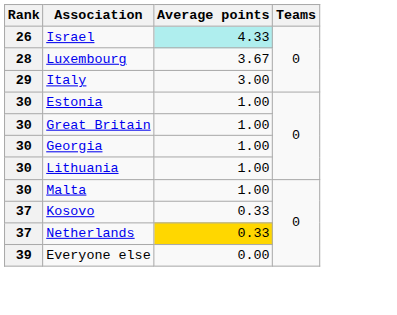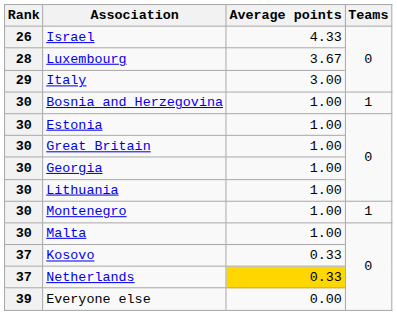 <table class="wikitable">
 <tr>
 <th>Rank</th>
 <th>Association</th>
 <th>Average points</th>
 <th>Teams</th>
 </tr>
 <tr>
 <th>26</th>
 <td> <a href='#'>Israel</a></td>
-<td align=right style="background: paleturquoise;">4.33</td>
+<td align=right>4.33</td>
 <td rowspan="3" align="center">0</td>
 </tr>
 <tr>
 <th>28</th>
 <td> <a href='#'>Luxembourg</a></td>
 <td align=right>3.67</td>
 </tr>
 <tr>
 <th>29</th>
 <td> <a href='#'>Italy</a></td>
 <td align=right>3.00</td>
+</tr>
+<tr>
+<th>30</th>
+<td> <a href='#'>Bosnia and Herzegovina</a></td>
+<td align=right>1.00</td>
+<td align=center rowspan=1>1</td>
 </tr>
 <tr>
 <th>30</th>
 <td> <a href='#'>Estonia</a></td>
 <td align=right>1.00</td>
 <td rowspan="4" align="center">0</td>
 </tr>
 <tr>
 <th>30</th>
 <td> <a href='#'>Great Britain</a></td>
 <td align="right">1.00</td>
 </tr>
 <tr>
 <th>30</th>
 <td> <a href='#'>Georgia</a></td>
 <td align="right">1.00</td>
 </tr>
 <tr>
 <th>30</th>
 <td> <a href='#'>Lithuania</a></td>
 <td align="right">1.00</td>
 </tr>
 <tr>
 <th>30</th>
+<td> <a href='#'>Montenegro</a></td>
+<td align="right">1.00</td>
+<td align=center rowspan=1>1</td>
+</tr>
+<tr>
+<th>30</th>
 <td> <a href='#'>Malta</a></td>
 <td align="right">1.00</td>
 <td rowspan="4" align="center">0</td>
 </tr>
 <tr>
 <th>37</th>
 <td> <a href='#'>Kosovo</a></td>
 <td align=right>0.33</td>
 </tr>
 <tr>
 <th>37</th>
 <td> <a href='#'>Netherlands</a></td>
 <td align=right style="background: gold;">0.33</td>
 </tr>
 <tr>
 <th>39</th>
 <td> Everyone else</td>
 <td align=right>0.00</td>
 </tr>
 </table>
